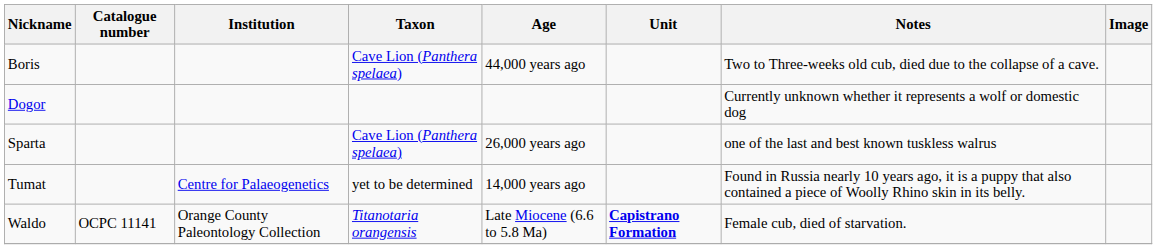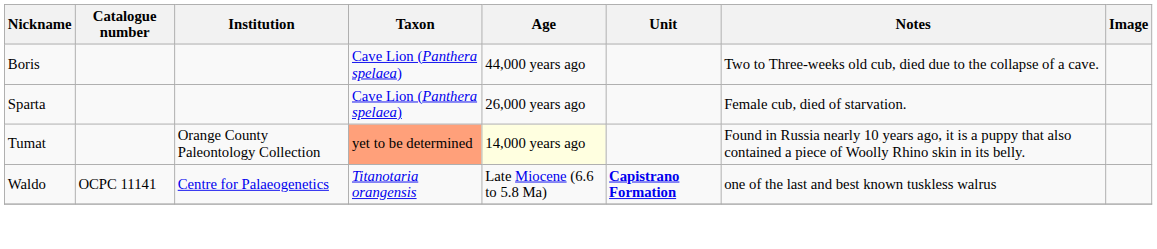 <table class="wikitable">
 <tr>
 <th>Nickname</th>
 <th>Catalogue number</th>
 <th>Institution</th>
 <th>Taxon</th>
 <th>Age</th>
 <th>Unit</th>
 <th>Notes</th>
 <th>Image</th>
 </tr>
 <tr>
 <td>Boris</td>
 <td></td>
 <td></td>
 <td><a href='#'>Cave Lion (<em>Panthera spelaea</em>)</a></td>
 <td>44,000 years ago</td>
 <td></td>
 <td>Two to Three-weeks old cub, died due to the collapse of a cave.</td>
 <td></td>
 </tr>
 <tr>
-<td><a href='#'>Dogor</a></td>
-<td></td>
-<td></td>
-<td></td>
-<td></td>
-<td></td>
-<td>Currently unknown whether it represents a wolf or domestic dog</td>
-<td></td>
-</tr>
-<tr>
 <td>Sparta</td>
 <td></td>
 <td></td>
 <td><a href='#'>Cave Lion (<em>Panthera spelaea</em>)</a></td>
 <td>26,000 years ago</td>
 <td></td>
-<td>one of the last and best known tuskless walrus</td>
+<td>Female cub, died of starvation.</td>
 <td></td>
 </tr>
 <tr>
 <td>Tumat</td>
 <td></td>
-<td><a href='#'>Centre for Palaeogenetics</a></td>
-<td>yet to be determined</td>
-<td>14,000 years ago</td>
+<td>Orange County Paleontology Collection</td>
+<td style="background: lightsalmon;">yet to be determined</td>
+<td style="background: lightyellow;">14,000 years ago</td>
 <td></td>
 <td>Found in Russia nearly 10 years ago, it is a puppy that also contained a piece of Woolly Rhino skin in its belly.</td>
 <td></td>
 </tr>
 <tr>
 <td>Waldo</td>
 <td>OCPC 11141</td>
-<td>Orange County Paleontology Collection</td>
+<td><a href='#'>Centre for Palaeogenetics</a></td>
 <td><em><a href='#'>Titanotaria orangensis</a></em></td>
 <td>Late <a href='#'>Miocene</a> (6.6 to 5.8 Ma)</td>
 <td><strong><a href='#'>Capistrano Formation</a></strong></td>
-<td>Female cub, died of starvation.</td>
+<td>one of the last and best known tuskless walrus</td>
 <td></td>
 </tr>
 <tr>
 </tr>
 </table>
